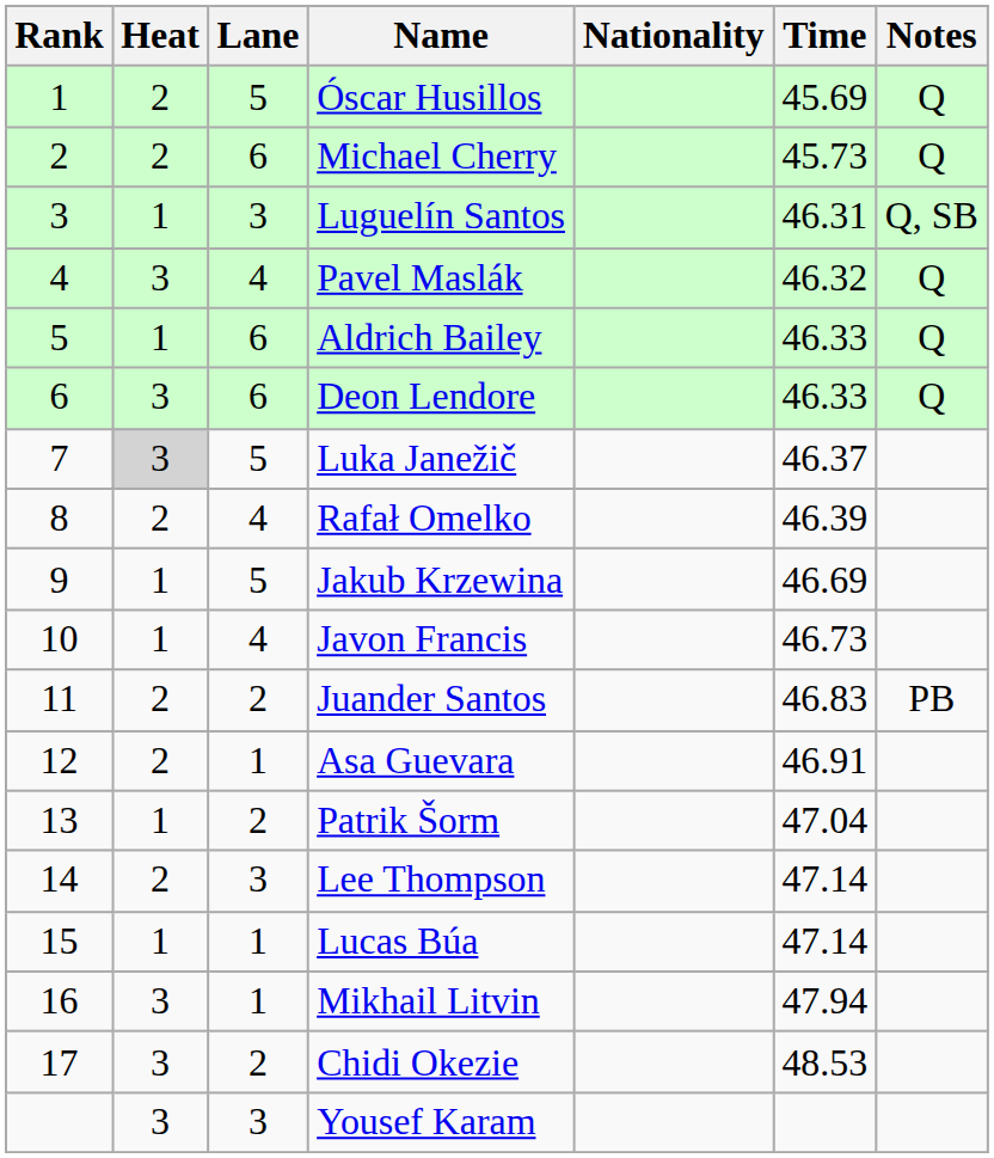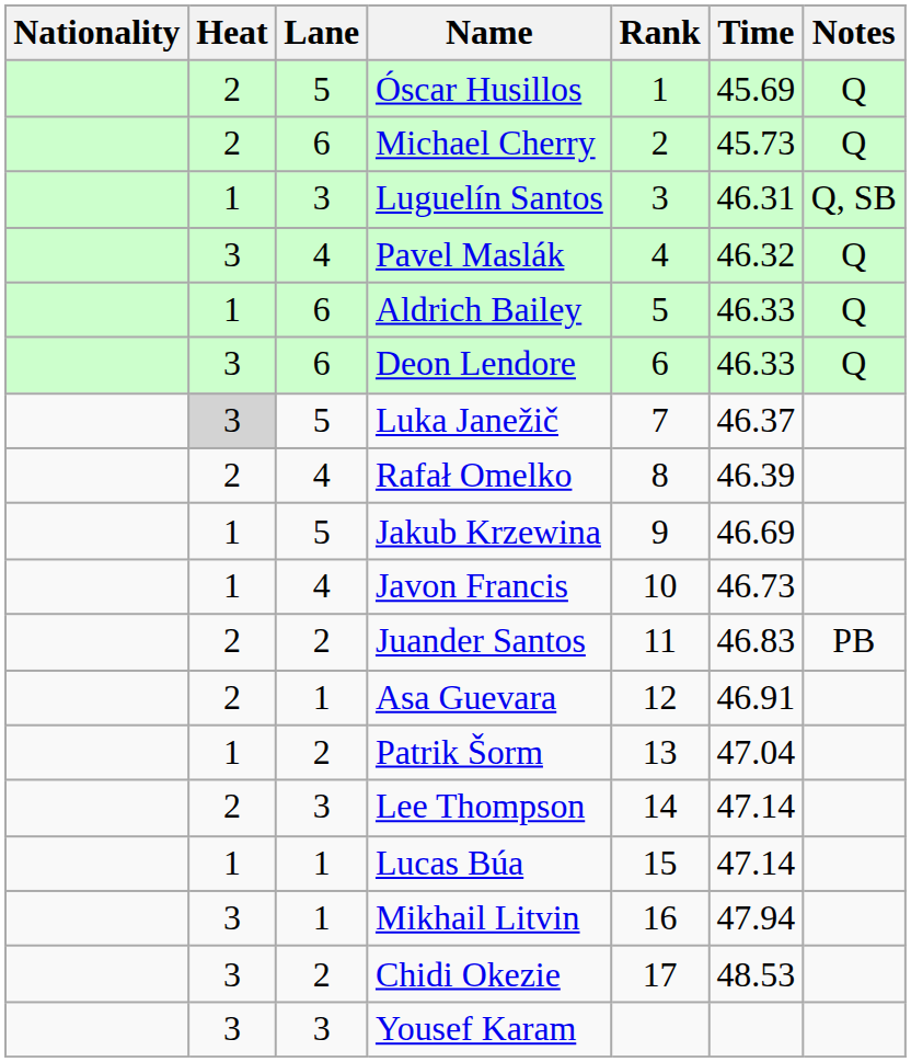 <table class="wikitable sortable" style="text-align:center">
 <tr>
-<th>Rank</th>
+<th>Nationality</th>
 <th>Heat</th>
 <th>Lane</th>
 <th>Name</th>
-<th>Nationality</th>
+<th>Rank</th>
 <th>Time</th>
 <th>Notes</th>
 </tr>
 <tr bgcolor=ccffcc>
-<td>1</td>
+<td align=left></td>
 <td>2</td>
 <td>5</td>
 <td align=left><a href='#'>Óscar Husillos</a></td>
-<td align=left></td>
+<td>1</td>
 <td>45.69</td>
 <td>Q</td>
 </tr>
 <tr bgcolor=ccffcc>
-<td>2</td>
+<td align=left></td>
 <td>2</td>
 <td>6</td>
 <td align=left><a href='#'>Michael Cherry</a></td>
-<td align=left></td>
+<td>2</td>
 <td>45.73</td>
 <td>Q</td>
 </tr>
 <tr bgcolor=ccffcc>
-<td>3</td>
+<td align=left></td>
 <td>1</td>
 <td>3</td>
 <td align=left><a href='#'>Luguelín Santos</a></td>
-<td align=left></td>
+<td>3</td>
 <td>46.31</td>
 <td>Q, SB</td>
 </tr>
 <tr bgcolor=ccffcc>
-<td>4</td>
+<td align=left></td>
 <td>3</td>
 <td>4</td>
 <td align=left><a href='#'>Pavel Maslák</a></td>
-<td align=left></td>
+<td>4</td>
 <td>46.32</td>
 <td>Q</td>
 </tr>
 <tr bgcolor=ccffcc>
-<td>5</td>
+<td align=left></td>
 <td>1</td>
 <td>6</td>
 <td align=left><a href='#'>Aldrich Bailey</a></td>
-<td align=left></td>
+<td>5</td>
 <td>46.33</td>
 <td>Q</td>
 </tr>
 <tr bgcolor=ccffcc>
-<td>6</td>
+<td align=left></td>
 <td>3</td>
 <td>6</td>
 <td align=left><a href='#'>Deon Lendore</a></td>
-<td align=left></td>
+<td>6</td>
 <td>46.33</td>
 <td>Q</td>
 </tr>
 <tr>
-<td>7</td>
+<td align=left></td>
 <td style="background: lightgrey;">3</td>
 <td>5</td>
 <td align=left><a href='#'>Luka Janežič</a></td>
-<td align=left></td>
+<td>7</td>
 <td>46.37</td>
 <td></td>
 </tr>
 <tr>
-<td>8</td>
+<td align=left></td>
 <td>2</td>
 <td>4</td>
 <td align=left><a href='#'>Rafał Omelko</a></td>
-<td align=left></td>
+<td>8</td>
 <td>46.39</td>
 <td></td>
 </tr>
 <tr>
-<td>9</td>
+<td align=left></td>
 <td>1</td>
 <td>5</td>
 <td align=left><a href='#'>Jakub Krzewina</a></td>
-<td align=left></td>
+<td>9</td>
 <td>46.69</td>
 <td></td>
 </tr>
 <tr>
-<td>10</td>
+<td align=left></td>
 <td>1</td>
 <td>4</td>
 <td align=left><a href='#'>Javon Francis</a></td>
-<td align=left></td>
+<td>10</td>
 <td>46.73</td>
 <td></td>
 </tr>
 <tr>
-<td>11</td>
+<td align=left></td>
 <td>2</td>
 <td>2</td>
 <td align=left><a href='#'>Juander Santos</a></td>
-<td align=left></td>
+<td>11</td>
 <td>46.83</td>
 <td>PB</td>
 </tr>
 <tr>
-<td>12</td>
+<td align=left></td>
 <td>2</td>
 <td>1</td>
 <td align=left><a href='#'>Asa Guevara</a></td>
-<td align=left></td>
+<td>12</td>
 <td>46.91</td>
 <td></td>
 </tr>
 <tr>
-<td>13</td>
+<td align=left></td>
 <td>1</td>
 <td>2</td>
 <td align=left><a href='#'>Patrik Šorm</a></td>
-<td align=left></td>
+<td>13</td>
 <td>47.04</td>
 <td></td>
 </tr>
 <tr>
-<td>14</td>
+<td align=left></td>
 <td>2</td>
 <td>3</td>
 <td align=left><a href='#'>Lee Thompson</a></td>
-<td align=left></td>
+<td>14</td>
 <td>47.14</td>
 <td></td>
 </tr>
 <tr>
-<td>15</td>
+<td align=left></td>
 <td>1</td>
 <td>1</td>
 <td align=left><a href='#'>Lucas Búa</a></td>
-<td align=left></td>
+<td>15</td>
 <td>47.14</td>
 <td></td>
 </tr>
 <tr>
-<td>16</td>
+<td align=left></td>
 <td>3</td>
 <td>1</td>
 <td align=left><a href='#'>Mikhail Litvin</a></td>
-<td align=left></td>
+<td>16</td>
 <td>47.94</td>
 <td></td>
 </tr>
 <tr>
-<td>17</td>
+<td align=left></td>
 <td>3</td>
 <td>2</td>
 <td align=left><a href='#'>Chidi Okezie</a></td>
-<td align=left></td>
+<td>17</td>
 <td>48.53</td>
 <td></td>
 </tr>
 <tr>
-<td></td>
+<td align=left></td>
 <td>3</td>
 <td>3</td>
 <td align=left><a href='#'>Yousef Karam</a></td>
-<td align=left></td>
+<td></td>
 <td></td>
 <td></td>
 </tr>
 </table>
